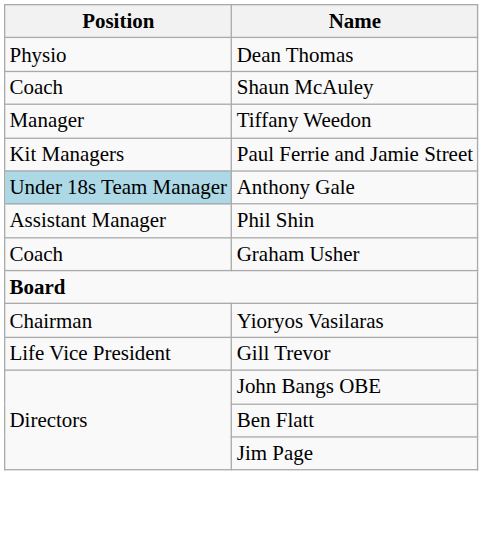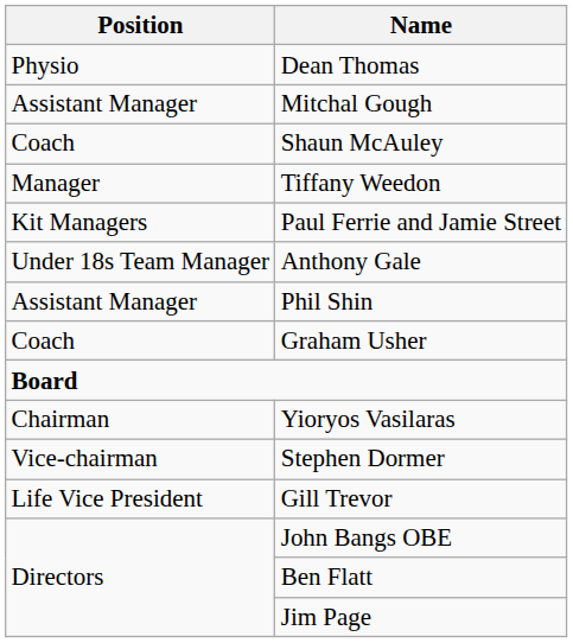 <table class="wikitable">
 <tr>
 <th>Position</th>
 <th>Name</th>
 </tr>
 <tr>
 <td>Physio</td>
 <td>Dean Thomas</td>
+</tr>
+<tr>
+<td>Assistant Manager</td>
+<td>Mitchal Gough</td>
 </tr>
 <tr>
 <td>Coach</td>
 <td>Shaun McAuley</td>
 </tr>
 <tr>
 <td>Manager</td>
 <td>Tiffany Weedon</td>
 </tr>
 <tr>
 <td>Kit Managers</td>
 <td>Paul Ferrie and Jamie Street</td>
 </tr>
 <tr>
-<td style="background: lightblue;">Under 18s Team Manager</td>
+<td>Under 18s Team Manager</td>
 <td>Anthony Gale</td>
 </tr>
 <tr>
 <td>Assistant Manager</td>
 <td>Phil Shin</td>
 </tr>
 <tr>
 <td>Coach</td>
 <td>Graham Usher</td>
 </tr>
 <tr>
 <td colspan="2"><strong>Board</strong></td>
 </tr>
 <tr>
 <td align="left">Chairman</td>
 <td align="left"> Yioryos Vasilaras</td>
 </tr>
 <tr>
+<td align="left">Vice-chairman</td>
+<td align="left"> Stephen Dormer</td>
+</tr>
+<tr>
 <td align="left">Life Vice President</td>
 <td align="left"> Gill Trevor</td>
 </tr>
 <tr>
 <td rowspan=3 align="left">Directors</td>
 <td align="left"> John Bangs OBE</td>
 </tr>
 <tr>
 <td align="left"> Ben Flatt</td>
 </tr>
 <tr>
 <td align="left"> Jim Page</td>
 </tr>
 </table>
